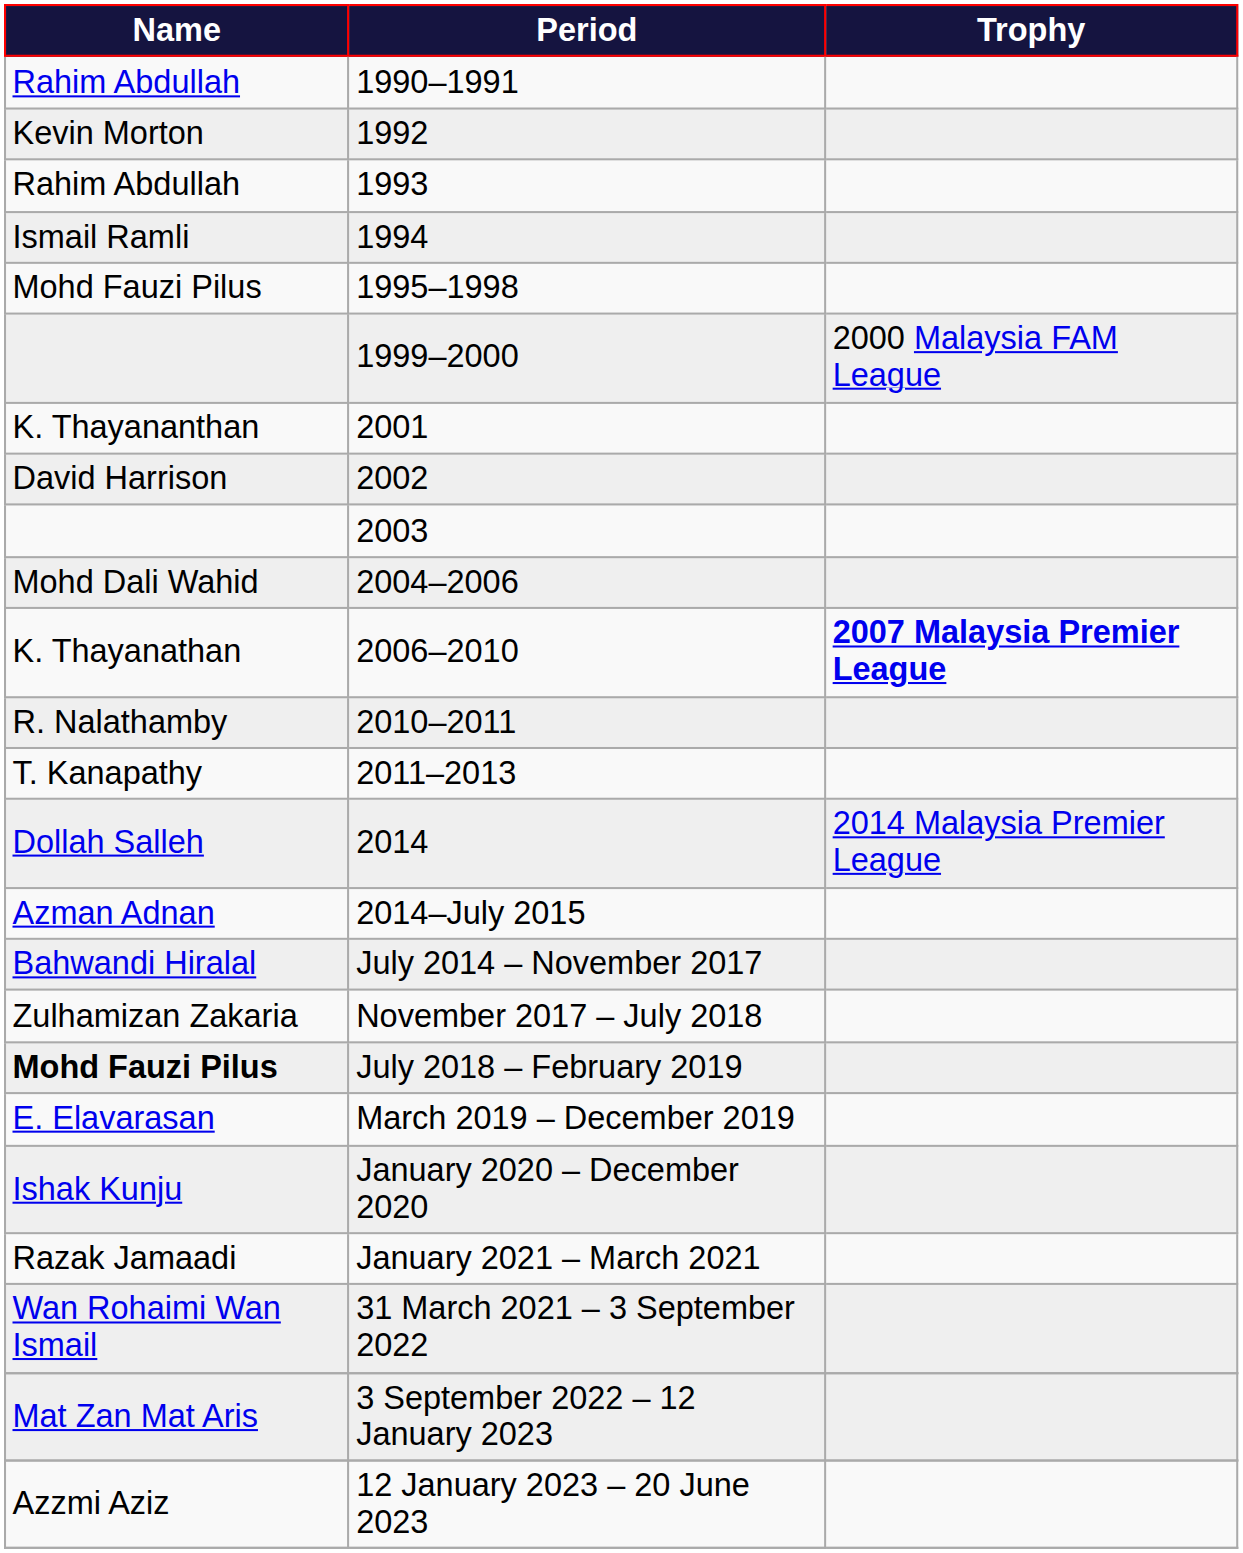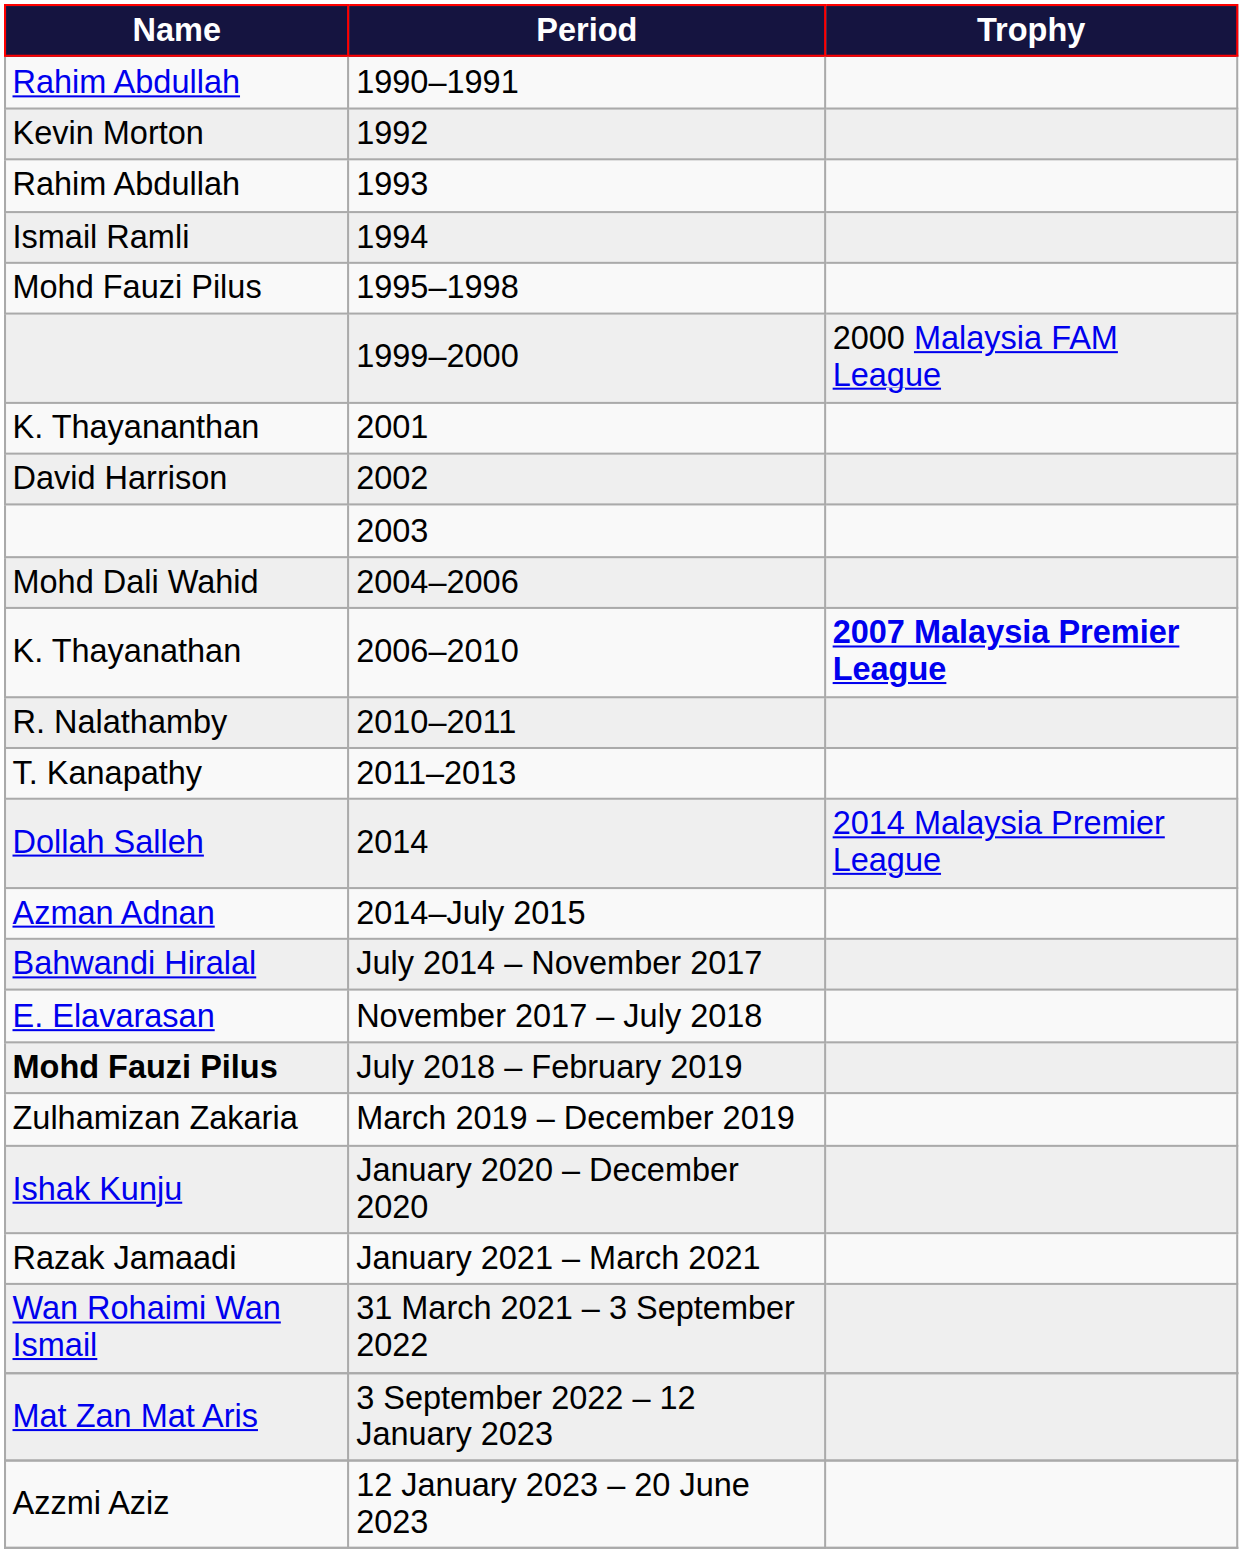 <table class="wikitable">
 <tr>
 <th style="background:#151440; color:white; border:1px solid red;">Name</th>
 <th style="background:#151440; color:white; border:1px solid red;">Period</th>
 <th style="background:#151440; color:white; border:1px solid red;">Trophy</th>
 </tr>
 <tr>
 <td> <a href='#'>Rahim Abdullah</a></td>
 <td>1990–1991</td>
 <td></td>
 </tr>
 <tr style="background:#efefef;">
 <td> Kevin Morton</td>
 <td>1992</td>
 <td></td>
 </tr>
 <tr>
 <td> Rahim Abdullah</td>
 <td>1993</td>
 <td></td>
 </tr>
 <tr style="background:#efefef;">
 <td> Ismail Ramli</td>
 <td>1994</td>
 <td></td>
 </tr>
 <tr>
 <td> Mohd Fauzi Pilus</td>
 <td>1995–1998</td>
 <td></td>
 </tr>
 <tr style="background:#efefef;">
 <td></td>
 <td>1999–2000</td>
 <td>2000 <a href='#'>Malaysia FAM League</a></td>
 </tr>
 <tr>
 <td> K. Thayananthan</td>
 <td>2001</td>
 <td></td>
 </tr>
 <tr style="background:#efefef;">
 <td> David Harrison</td>
 <td>2002</td>
 <td></td>
 </tr>
 <tr>
 <td></td>
 <td>2003</td>
 <td></td>
 </tr>
 <tr style="background:#efefef;">
 <td> Mohd Dali Wahid</td>
 <td>2004–2006</td>
 <td></td>
 </tr>
 <tr>
 <td> K. Thayanathan</td>
 <td>2006–2010</td>
 <td><strong><a href='#'>2007 Malaysia Premier League</a></strong></td>
 </tr>
 <tr style="background:#efefef;">
 <td> R. Nalathamby</td>
 <td>2010–2011</td>
 <td></td>
 </tr>
 <tr>
 <td> T. Kanapathy</td>
 <td>2011–2013</td>
 <td></td>
 </tr>
 <tr style="background:#efefef;">
 <td> <a href='#'>Dollah Salleh</a></td>
 <td>2014</td>
 <td><a href='#'>2014 Malaysia Premier League</a></td>
 </tr>
 <tr>
 <td> <a href='#'>Azman Adnan</a></td>
 <td>2014–July 2015</td>
 <td></td>
 </tr>
 <tr style="background:#efefef;">
 <td> <a href='#'>Bahwandi Hiralal</a></td>
 <td>July 2014 – November 2017</td>
 <td></td>
 </tr>
 <tr>
-<td> Zulhamizan Zakaria</td>
+<td> <a href='#'>E. Elavarasan</a></td>
 <td>November 2017 – July 2018</td>
 <td></td>
 </tr>
 <tr style="background:#efefef;">
 <td><strong> Mohd Fauzi Pilus</strong></td>
 <td>July 2018 – February 2019</td>
 <td></td>
 </tr>
 <tr>
-<td> <a href='#'>E. Elavarasan</a></td>
+<td> Zulhamizan Zakaria</td>
 <td>March 2019 – December 2019</td>
 <td></td>
 </tr>
 <tr style="background:#efefef;">
 <td> <a href='#'>Ishak Kunju</a></td>
 <td>January 2020 – December 2020</td>
 <td></td>
 </tr>
 <tr>
 <td> Razak Jamaadi</td>
 <td>January 2021 – March 2021</td>
 <td></td>
 </tr>
 <tr style="background:#efefef;">
 <td> <a href='#'>Wan Rohaimi Wan Ismail</a></td>
 <td>31 March 2021 – 3 September 2022</td>
 <td></td>
 </tr>
 <tr>
 </tr>
 <tr style="background:#efefef;">
 <td> <a href='#'>Mat Zan Mat Aris</a></td>
 <td>3 September 2022 – 12 January 2023</td>
 <td></td>
 </tr>
 <tr>
 </tr>
 <tr>
 <td> Azzmi Aziz</td>
 <td>12 January 2023 – 20 June 2023</td>
 <td></td>
 </tr>
 <tr>
 </tr>
 </table>
